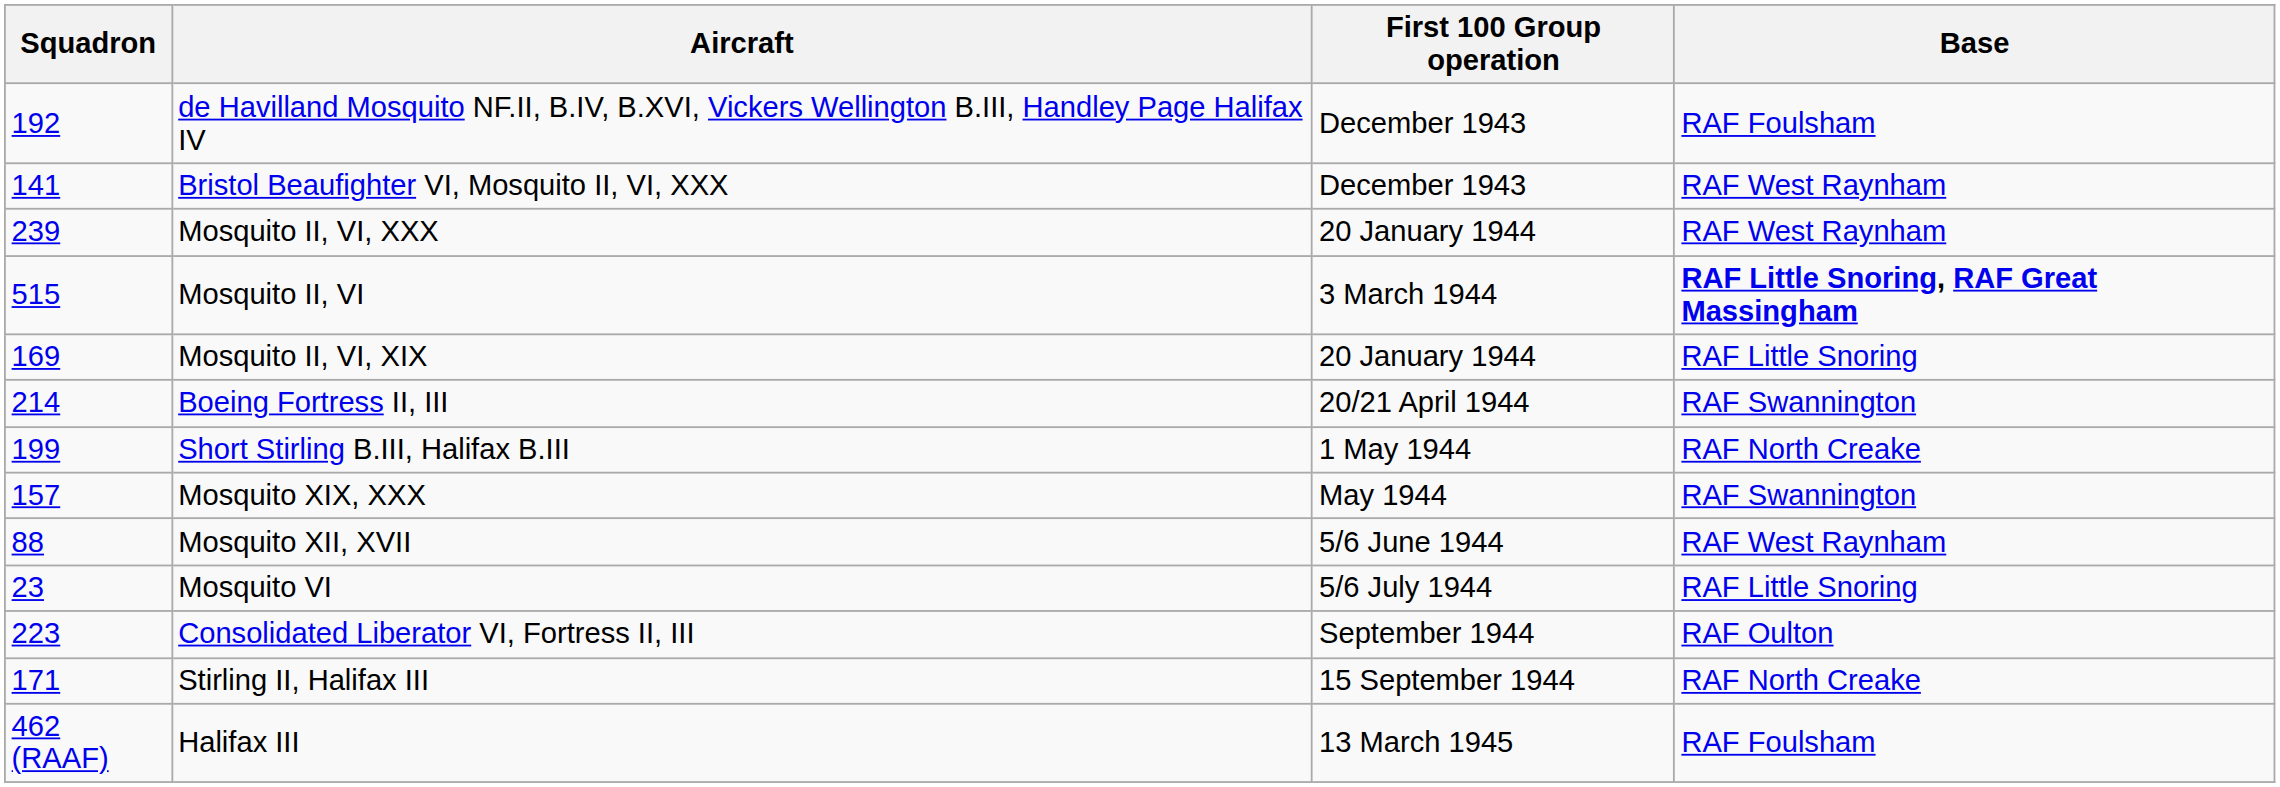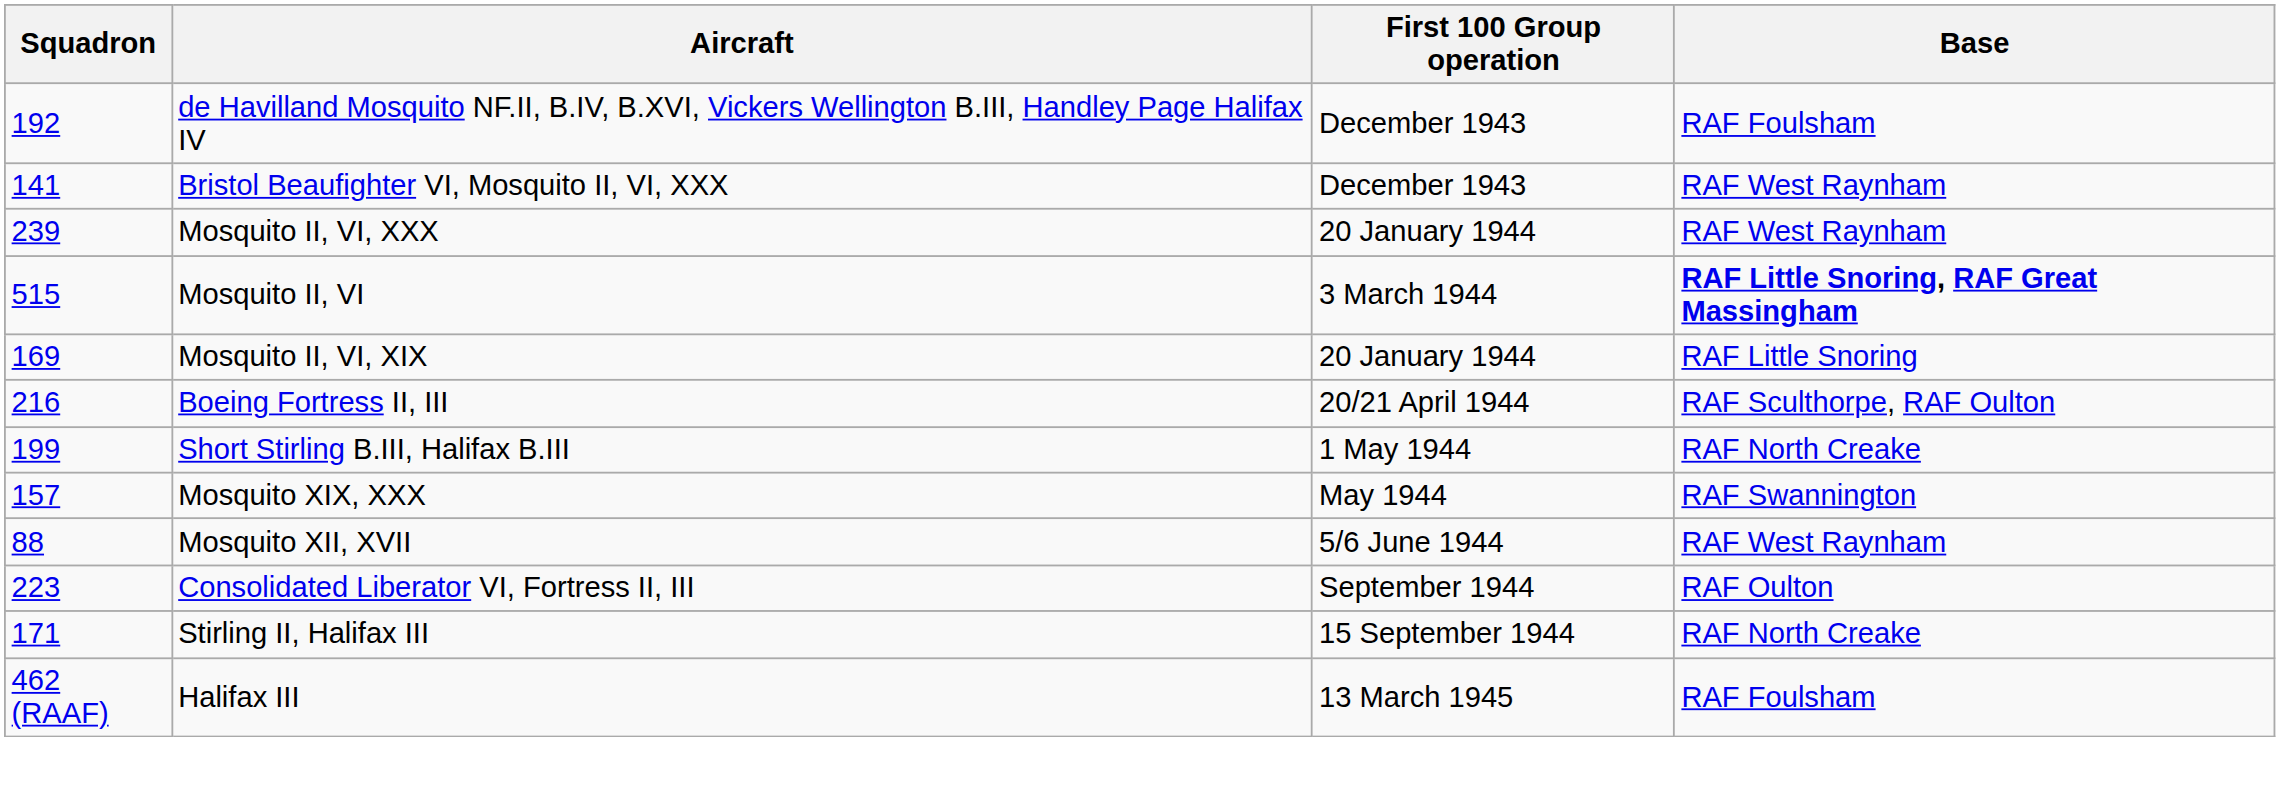 <table class="wikitable">
 <tr>
 <th>Squadron</th>
 <th>Aircraft</th>
 <th>First 100 Group operation</th>
 <th>Base</th>
 </tr>
 <tr>
 <td><a href='#'>192</a></td>
 <td><a href='#'>de Havilland Mosquito</a> NF.II, B.IV, B.XVI, <a href='#'>Vickers Wellington</a> B.III, <a href='#'>Handley Page Halifax</a> IV</td>
 <td>December 1943</td>
 <td><a href='#'>RAF Foulsham</a></td>
 </tr>
 <tr>
 <td><a href='#'>141</a></td>
 <td><a href='#'>Bristol Beaufighter</a> VI, Mosquito II, VI, XXX</td>
 <td>December 1943</td>
 <td><a href='#'>RAF West Raynham</a></td>
 </tr>
 <tr>
 <td><a href='#'>239</a></td>
 <td>Mosquito II, VI, XXX</td>
 <td>20 January 1944</td>
 <td><a href='#'>RAF West Raynham</a></td>
 </tr>
 <tr>
 <td><a href='#'>515</a></td>
 <td>Mosquito II, VI</td>
 <td>3 March 1944</td>
 <td><strong><a href='#'>RAF Little Snoring</a>, <a href='#'>RAF Great Massingham</a></strong></td>
 </tr>
 <tr>
 <td><a href='#'>169</a></td>
 <td>Mosquito II, VI, XIX</td>
 <td>20 January 1944</td>
 <td><a href='#'>RAF Little Snoring</a></td>
 </tr>
 <tr>
-<td><a href='#'>214</a></td>
+<td><a href='#'>216</a></td>
 <td><a href='#'>Boeing Fortress</a> II, III</td>
 <td>20/21 April 1944</td>
-<td><a href='#'>RAF Swannington</a></td>
+<td><a href='#'>RAF Sculthorpe</a>, <a href='#'>RAF Oulton</a></td>
 </tr>
 <tr>
 <td><a href='#'>199</a></td>
 <td><a href='#'>Short Stirling</a> B.III, Halifax B.III</td>
 <td>1 May 1944</td>
 <td><a href='#'>RAF North Creake</a></td>
 </tr>
 <tr>
 <td><a href='#'>157</a></td>
 <td>Mosquito XIX, XXX</td>
 <td>May 1944</td>
 <td><a href='#'>RAF Swannington</a></td>
 </tr>
 <tr>
 <td><a href='#'>88</a></td>
 <td>Mosquito XII, XVII</td>
 <td>5/6 June 1944</td>
 <td><a href='#'>RAF West Raynham</a></td>
 </tr>
 <tr>
-<td><a href='#'>23</a></td>
-<td>Mosquito VI</td>
-<td>5/6 July 1944</td>
-<td><a href='#'>RAF Little Snoring</a></td>
-</tr>
-<tr>
 <td><a href='#'>223</a></td>
 <td><a href='#'>Consolidated Liberator</a> VI, Fortress II, III</td>
 <td>September 1944</td>
 <td><a href='#'>RAF Oulton</a></td>
 </tr>
 <tr>
 <td><a href='#'>171</a></td>
 <td>Stirling II, Halifax III</td>
 <td>15 September 1944</td>
 <td><a href='#'>RAF North Creake</a></td>
 </tr>
 <tr>
 <td><a href='#'>462 (RAAF)</a></td>
 <td>Halifax III</td>
 <td>13 March 1945</td>
 <td><a href='#'>RAF Foulsham</a></td>
 </tr>
 </table>
